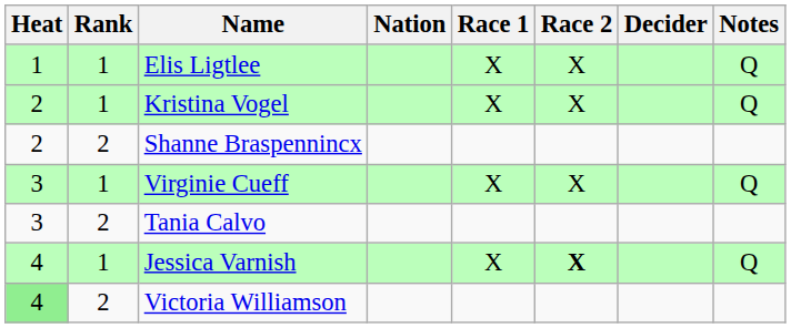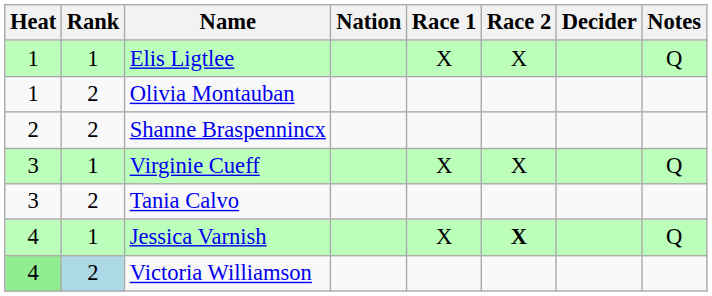 <table class="wikitable sortable" style="text-align:center">
 <tr>
 <th>Heat</th>
 <th>Rank</th>
 <th>Name</th>
 <th>Nation</th>
 <th>Race 1</th>
 <th>Race 2</th>
 <th>Decider</th>
 <th>Notes</th>
 </tr>
 <tr bgcolor=bbffbb>
 <td>1</td>
 <td>1</td>
 <td align=left><a href='#'>Elis Ligtlee</a></td>
 <td align=left></td>
 <td>X</td>
 <td>X</td>
 <td></td>
 <td>Q</td>
 </tr>
-<tr bgcolor=bbffbb>
+<tr>
+<td>1</td>
 <td>2</td>
-<td>1</td>
-<td align=left><a href='#'>Kristina Vogel</a></td>
+<td align=left><a href='#'>Olivia Montauban</a></td>
 <td align=left></td>
-<td>X</td>
-<td>X</td>
 <td></td>
-<td>Q</td>
+<td></td>
+<td></td>
+<td></td>
 </tr>
 <tr>
 <td>2</td>
 <td>2</td>
 <td align=left><a href='#'>Shanne Braspennincx</a></td>
 <td align=left></td>
 <td></td>
 <td></td>
 <td></td>
 <td></td>
 </tr>
 <tr bgcolor=bbffbb>
 <td>3</td>
 <td>1</td>
 <td align=left><a href='#'>Virginie Cueff</a></td>
 <td align=left></td>
 <td>X</td>
 <td>X</td>
 <td></td>
 <td>Q</td>
 </tr>
 <tr>
 <td>3</td>
 <td>2</td>
 <td align=left><a href='#'>Tania Calvo</a></td>
 <td align=left></td>
 <td></td>
 <td></td>
 <td></td>
 <td></td>
 </tr>
 <tr bgcolor=bbffbb>
 <td>4</td>
 <td>1</td>
 <td align=left><a href='#'>Jessica Varnish</a></td>
 <td align=left></td>
 <td>X</td>
 <td><strong>X</strong></td>
 <td></td>
 <td>Q</td>
 </tr>
 <tr>
 <td style="background: lightgreen;">4</td>
-<td>2</td>
+<td style="background: lightblue;">2</td>
 <td align=left><a href='#'>Victoria Williamson</a></td>
 <td align=left></td>
 <td></td>
 <td></td>
 <td></td>
 <td></td>
 </tr>
 </table>
